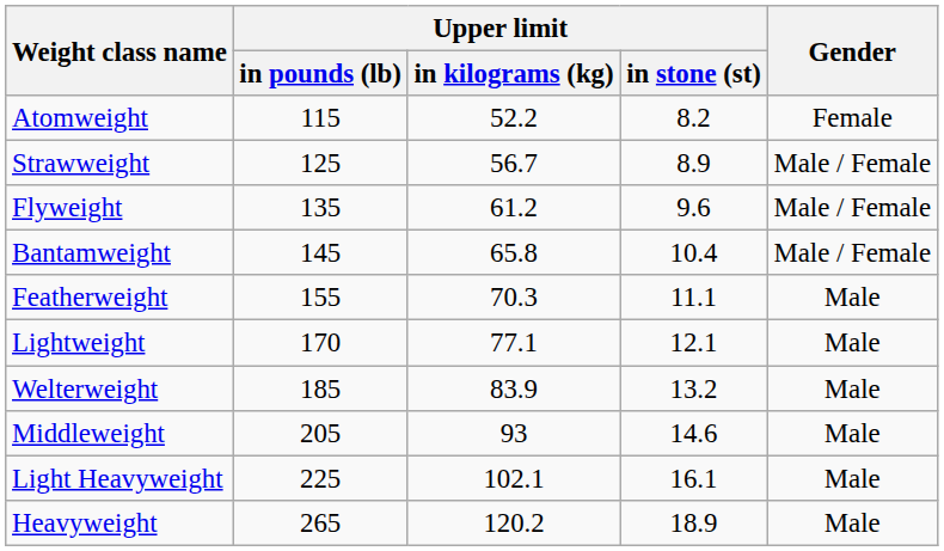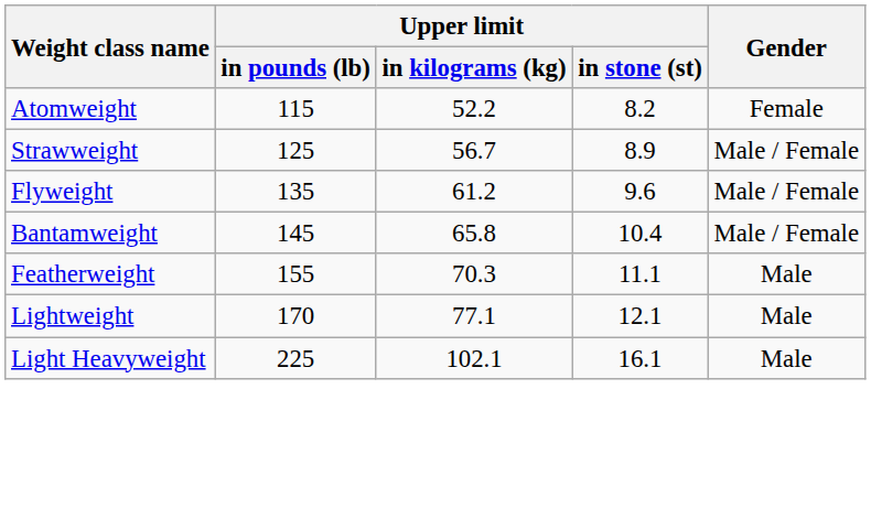 <table class="wikitable" style="font-size:95%;">
 <tr>
 <th rowspan="2">Weight class name</th>
 <th colspan="3">Upper limit</th>
 <th rowspan="2">Gender</th>
 </tr>
 <tr>
 <th>in <a href='#'>pounds</a> (lb)</th>
 <th>in <a href='#'>kilograms</a> (kg)</th>
 <th>in <a href='#'>stone</a> (st)</th>
 </tr>
 <tr style="text-align:center;">
 <td align="left"><a href='#'>Atomweight</a></td>
 <td>115</td>
 <td>52.2</td>
 <td>8.2</td>
 <td>Female</td>
 </tr>
 <tr style="text-align:center;">
 <td align="left"><a href='#'>Strawweight</a></td>
 <td>125</td>
 <td>56.7</td>
 <td>8.9</td>
 <td>Male / Female</td>
 </tr>
 <tr style="text-align:center;">
 <td align="left"><a href='#'>Flyweight</a></td>
 <td>135</td>
 <td>61.2</td>
 <td>9.6</td>
 <td>Male / Female</td>
 </tr>
 <tr style="text-align:center;">
 <td align="left"><a href='#'>Bantamweight</a></td>
 <td>145</td>
 <td>65.8</td>
 <td>10.4</td>
 <td>Male / Female</td>
 </tr>
 <tr style="text-align:center;">
 <td align="left"><a href='#'>Featherweight</a></td>
 <td>155</td>
 <td>70.3</td>
 <td>11.1</td>
 <td>Male</td>
 </tr>
 <tr style="text-align:center;">
 <td align="left"><a href='#'>Lightweight</a></td>
 <td>170</td>
 <td>77.1</td>
 <td>12.1</td>
 <td>Male</td>
 </tr>
 <tr style="text-align:center;">
-<td align="left"><a href='#'>Welterweight</a></td>
-<td>185</td>
-<td>83.9</td>
-<td>13.2</td>
-<td>Male</td>
-</tr>
-<tr style="text-align:center;">
-<td align="left"><a href='#'>Middleweight</a></td>
-<td>205</td>
-<td>93</td>
-<td>14.6</td>
-<td>Male</td>
-</tr>
-<tr style="text-align:center;">
 <td align="left"><a href='#'>Light Heavyweight</a></td>
 <td>225</td>
 <td>102.1</td>
 <td>16.1</td>
 <td>Male</td>
 </tr>
-<tr style="text-align:center;">
-<td align="left"><a href='#'>Heavyweight</a></td>
-<td>265</td>
-<td>120.2</td>
-<td>18.9</td>
-<td>Male</td>
-</tr>
 </table>
